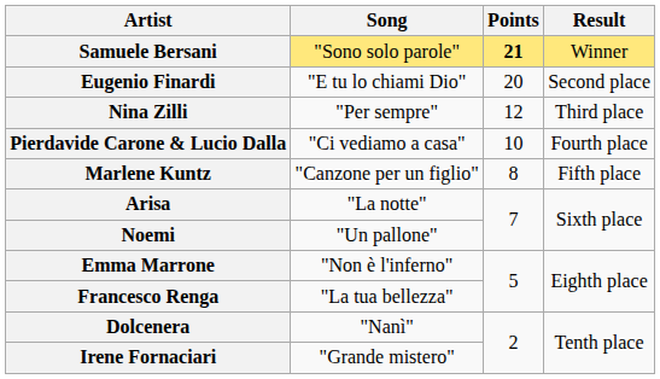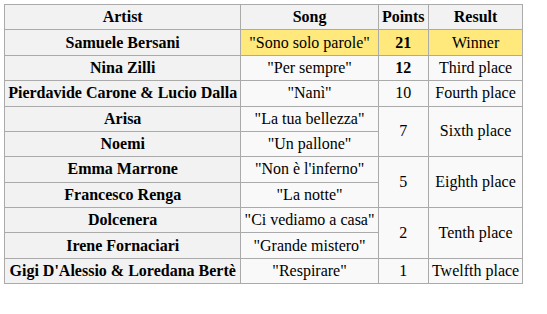 <table class="wikitable plainrowheaders" style="text-align:center;">
 <tr>
 <th scope="col">Artist</th>
 <th scope="col">Song</th>
 <th scope="col">Points</th>
 <th scope="col">Result</th>
 </tr>
 <tr style="background:#ffe87c;">
 <th scope="row">Samuele Bersani</th>
 <td>"Sono solo parole"</td>
 <td><strong>21</strong></td>
 <td>Winner</td>
 </tr>
 <tr>
-<th scope="row">Eugenio Finardi</th>
-<td>"E tu lo chiami Dio"</td>
-<td>20</td>
-<td>Second place</td>
-</tr>
-<tr>
 <th scope="row">Nina Zilli</th>
 <td>"Per sempre"</td>
-<td>12</td>
+<td><strong>12</strong></td>
 <td>Third place</td>
 </tr>
 <tr>
 <th scope="row">Pierdavide Carone & Lucio Dalla</th>
-<td>"Ci vediamo a casa"</td>
+<td>"Nanì"</td>
 <td>10</td>
 <td>Fourth place</td>
 </tr>
 <tr>
-<th scope="row">Marlene Kuntz</th>
-<td>"Canzone per un figlio"</td>
-<td>8</td>
-<td>Fifth place</td>
-</tr>
-<tr>
 <th scope="row">Arisa</th>
-<td>"La notte"</td>
+<td>"La tua bellezza"</td>
 <td rowspan="2">7</td>
 <td rowspan="2">Sixth place</td>
 </tr>
 <tr>
 <th scope="row">Noemi</th>
 <td>"Un pallone"</td>
 </tr>
 <tr>
 <th scope="row">Emma Marrone</th>
 <td>"Non è l'inferno"</td>
 <td rowspan="2">5</td>
 <td rowspan="2">Eighth place</td>
 </tr>
 <tr>
 <th scope="row">Francesco Renga</th>
-<td>"La tua bellezza"</td>
+<td>"La notte"</td>
 </tr>
 <tr>
 <th scope="row">Dolcenera</th>
-<td>"Nanì"</td>
+<td>"Ci vediamo a casa"</td>
 <td rowspan="2">2</td>
 <td rowspan="2">Tenth place</td>
 </tr>
 <tr>
 <th scope="row">Irene Fornaciari</th>
 <td>"Grande mistero"</td>
 </tr>
 <tr>
+<th scope="row">Gigi D'Alessio & Loredana Bertè</th>
+<td>"Respirare"</td>
+<td>1</td>
+<td>Twelfth place</td>
+</tr>
+<tr>
 </tr>
 </table>
